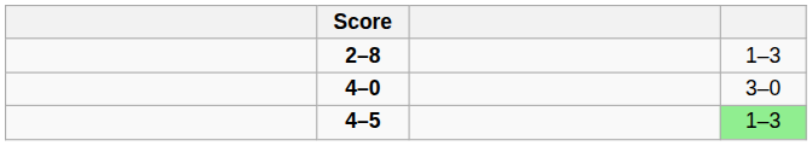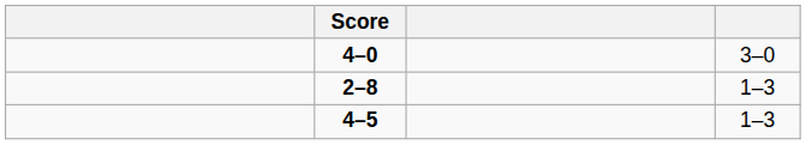 <table class="wikitable" style="text-align: center; ">
 <tr>
 <th align="right" width="270"></th>
 <th width="65">Score</th>
 <th align="left" width="270"></th>
 <th width="65"></th>
-</tr>
-<tr>
-<td align="left"></td>
-<td><strong>2–8</strong></td>
-<td align="left"><strong></strong></td>
-<td>1–3 <strong></strong></td>
 </tr>
 <tr>
 <td align="left"><strong></strong></td>
 <td><strong>4–0</strong></td>
 <td align="left"></td>
 <td>3–0 <strong></strong></td>
 </tr>
 <tr>
 <td align="left"></td>
+<td><strong>2–8</strong></td>
+<td align="left"><strong></strong></td>
+<td>1–3 <strong></strong></td>
+</tr>
+<tr>
+<td align="left"></td>
 <td><strong>4–5</strong></td>
 <td align="left"><strong></strong></td>
-<td style="background: lightgreen;">1–3 <strong></strong></td>
+<td>1–3 <strong></strong></td>
 </tr>
 </table>
